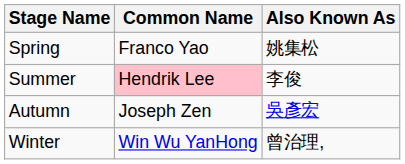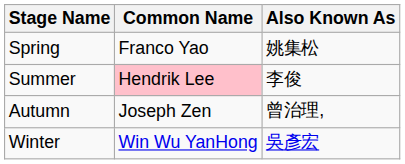 <table class="wikitable">
 <tr>
 <th>Stage Name</th>
 <th>Common Name</th>
 <th>Also Known As</th>
 </tr>
 <tr>
 <td>Spring</td>
 <td>Franco Yao</td>
 <td>姚集松</td>
 </tr>
 <tr>
 <td>Summer</td>
 <td style="background: pink;">Hendrik Lee</td>
 <td>李俊</td>
 </tr>
 <tr>
 <td>Autumn</td>
 <td>Joseph Zen</td>
-<td><a href='#'>吳彥宏</a></td>
+<td>曾治理,</td>
 </tr>
 <tr>
 <td>Winter</td>
 <td><a href='#'>Win Wu YanHong</a></td>
-<td>曾治理,</td>
+<td><a href='#'>吳彥宏</a></td>
 </tr>
 </table>
